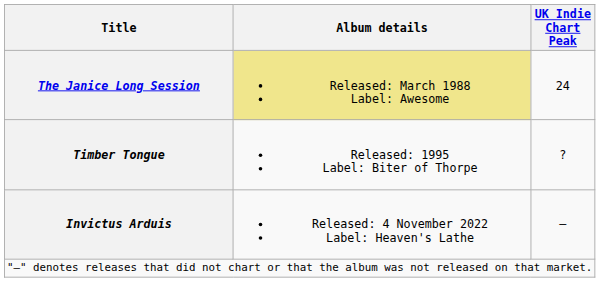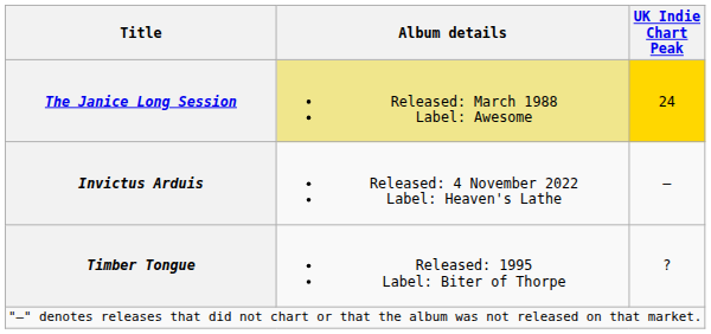 <table class="wikitable plainrowheaders" style="text-align:center;">
 <tr>
 <th scope="col" rowspan="1">Title</th>
 <th scope="col" rowspan="1">Album details</th>
 <th scope="col" colspan="1" style="width:5em;"><a href='#'>UK Indie Chart Peak</a></th>
 </tr>
 <tr>
 <th scope="row"><em><a href='#'>The Janice Long Session</a></em></th>
 <td style="background: khaki;"><br><ul><li>Released: March 1988</li><li>Label: Awesome</li></ul></td>
-<td>24</td>
+<td style="background: gold;">24</td>
+</tr>
+<tr>
+<th scope="row"><em> Invictus Arduis</em></th>
+<td><br><ul><li>Released: 4 November 2022</li><li>Label: Heaven's Lathe</li></ul></td>
+<td>—</td>
 </tr>
 <tr>
 <th scope="row"><em>Timber Tongue</em></th>
 <td><br><ul><li>Released: 1995</li><li>Label: Biter of Thorpe</li></ul></td>
 <td>?</td>
 </tr>
 <tr>
-<th scope="row"><em> Invictus Arduis</em></th>
-<td><br><ul><li>Released: 4 November 2022</li><li>Label: Heaven's Lathe</li></ul></td>
-<td>—</td>
-</tr>
-<tr>
 <td colspan="3" style="font-size:9pt">"—" denotes releases that did not chart or that the album was not released on that market.</td>
 </tr>
 </table>
